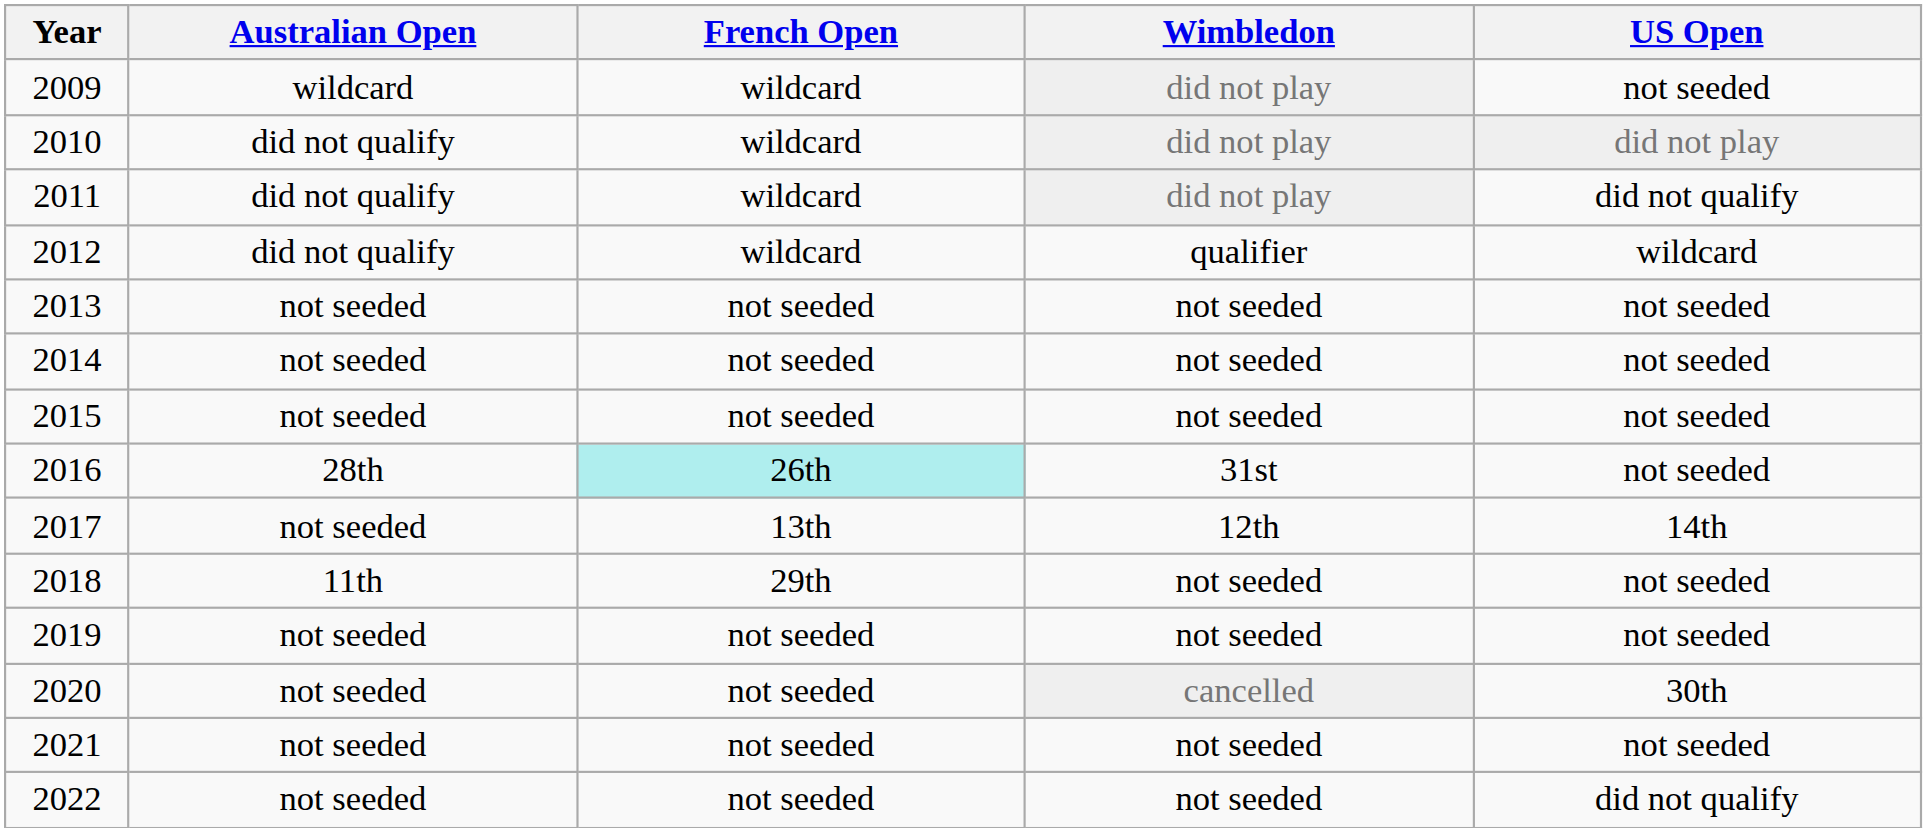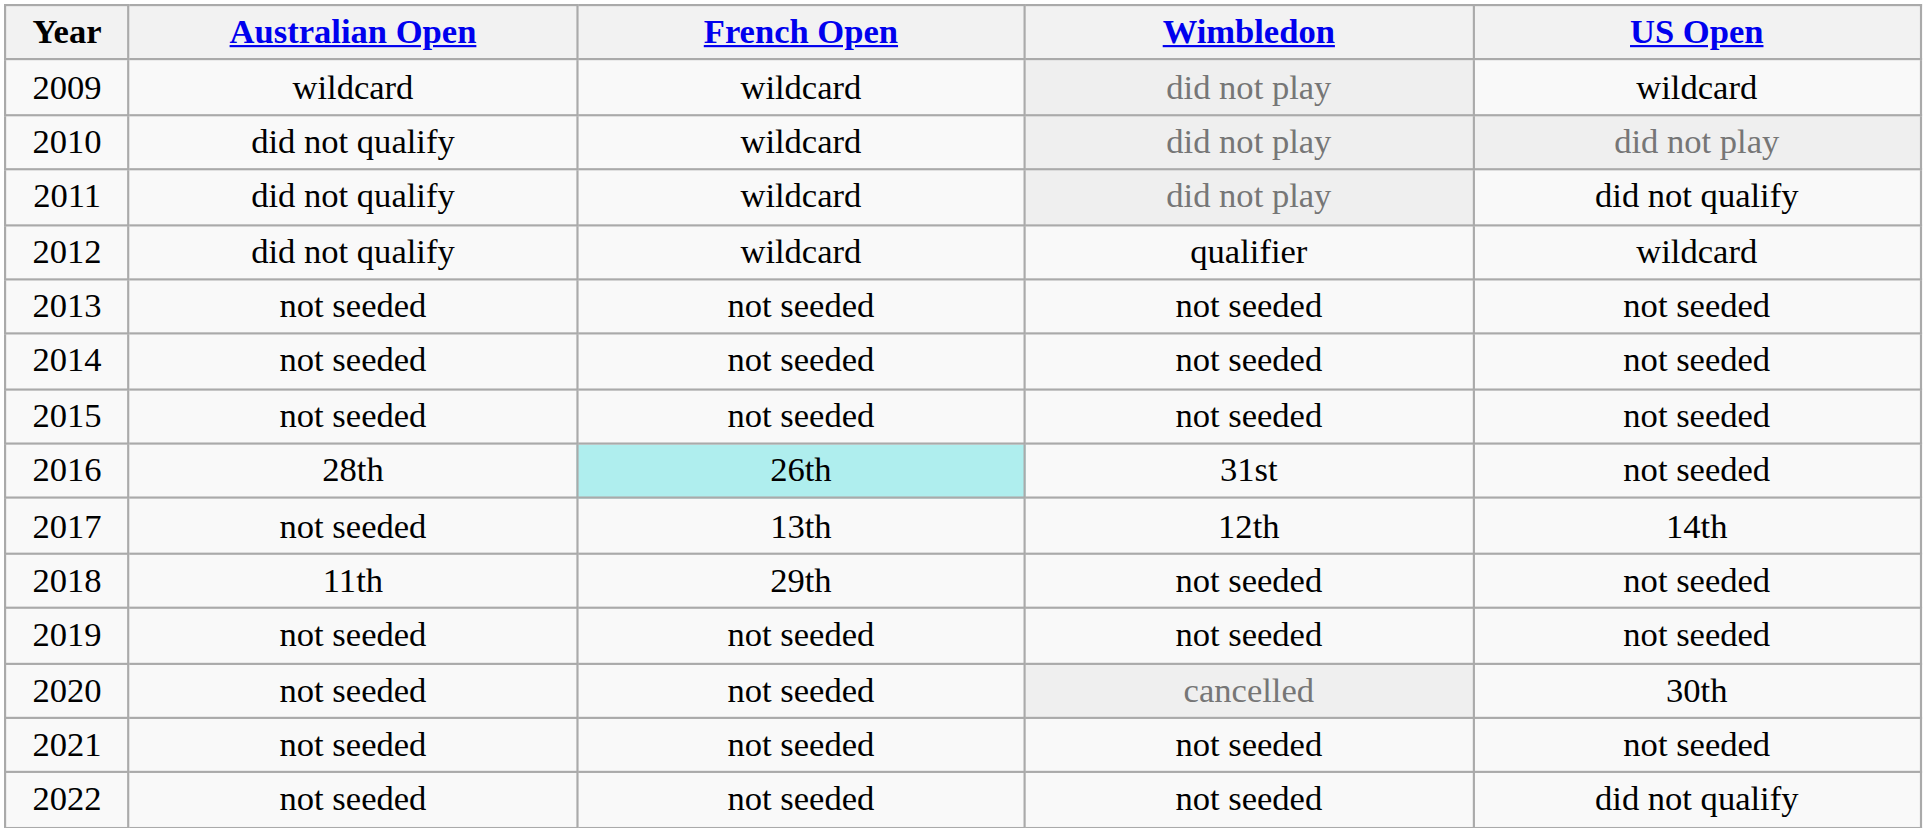 <table class="wikitable" style="text-align:center">
 <tr>
 <th width="50">Year</th>
 <th width="200"><a href='#'>Australian Open</a></th>
 <th width="200"><a href='#'>French Open</a></th>
 <th width="200"><a href='#'>Wimbledon</a></th>
 <th width="200"><a href='#'>US Open</a></th>
 </tr>
 <tr>
 <td>2009</td>
 <td>wildcard</td>
 <td>wildcard</td>
 <td style=color:#767676;background:#efefef>did not play</td>
-<td>not seeded</td>
+<td>wildcard</td>
 </tr>
 <tr>
 <td>2010</td>
 <td>did not qualify</td>
 <td>wildcard</td>
 <td style=color:#767676;background:#efefef>did not play</td>
 <td style=color:#767676;background:#efefef>did not play</td>
 </tr>
 <tr>
 <td>2011</td>
 <td>did not qualify</td>
 <td>wildcard</td>
 <td style=color:#767676;background:#efefef>did not play</td>
 <td>did not qualify</td>
 </tr>
 <tr>
 <td>2012</td>
 <td>did not qualify</td>
 <td>wildcard</td>
 <td>qualifier</td>
 <td>wildcard</td>
 </tr>
 <tr>
 <td>2013</td>
 <td>not seeded</td>
 <td>not seeded</td>
 <td>not seeded</td>
 <td>not seeded</td>
 </tr>
 <tr>
 <td>2014</td>
 <td>not seeded</td>
 <td>not seeded</td>
 <td>not seeded</td>
 <td>not seeded</td>
 </tr>
 <tr>
 <td>2015</td>
 <td>not seeded</td>
 <td>not seeded</td>
 <td>not seeded</td>
 <td>not seeded</td>
 </tr>
 <tr>
 <td>2016</td>
 <td>28th</td>
 <td style="background: paleturquoise;">26th</td>
 <td>31st</td>
 <td>not seeded</td>
 </tr>
 <tr>
 <td>2017</td>
 <td>not seeded</td>
 <td>13th</td>
 <td>12th</td>
 <td>14th</td>
 </tr>
 <tr>
 <td>2018</td>
 <td>11th</td>
 <td>29th</td>
 <td>not seeded</td>
 <td>not seeded</td>
 </tr>
 <tr>
 <td>2019</td>
 <td>not seeded</td>
 <td>not seeded</td>
 <td>not seeded</td>
 <td>not seeded</td>
 </tr>
 <tr>
 <td>2020</td>
 <td>not seeded</td>
 <td>not seeded</td>
 <td style=color:#767676;background:#efefef>cancelled</td>
 <td>30th</td>
 </tr>
 <tr>
 <td>2021</td>
 <td>not seeded</td>
 <td>not seeded</td>
 <td>not seeded</td>
 <td>not seeded</td>
 </tr>
 <tr>
 <td>2022</td>
 <td>not seeded</td>
 <td>not seeded</td>
 <td>not seeded</td>
 <td>did not qualify</td>
 </tr>
 </table>
